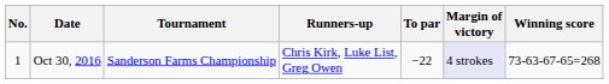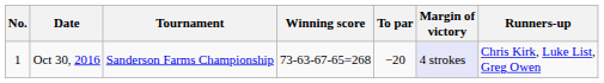 <table class="wikitable" style="font-size:95%;">
 <tr>
 <th>No.</th>
 <th>Date</th>
 <th>Tournament</th>
-<th>Runners-up</th>
+<th>Winning score</th>
 <th>To par</th>
 <th>Margin of<br>victory</th>
-<th>Winning score</th>
+<th>Runners-up</th>
 </tr>
 <tr>
 <td align=center>1</td>
 <td>Oct 30, <a href='#'>2016</a></td>
 <td><a href='#'>Sanderson Farms Championship</a></td>
+<td>73-63-67-65=268</td>
+<td align=center>−20</td>
+<td style="background: lavender;">4 strokes</td>
 <td> <a href='#'>Chris Kirk</a>,  <a href='#'>Luke List</a>,<br> <a href='#'>Greg Owen</a></td>
-<td align=center>−22</td>
-<td style="background: lavender;">4 strokes</td>
-<td>73-63-67-65=268</td>
 </tr>
 </table>
